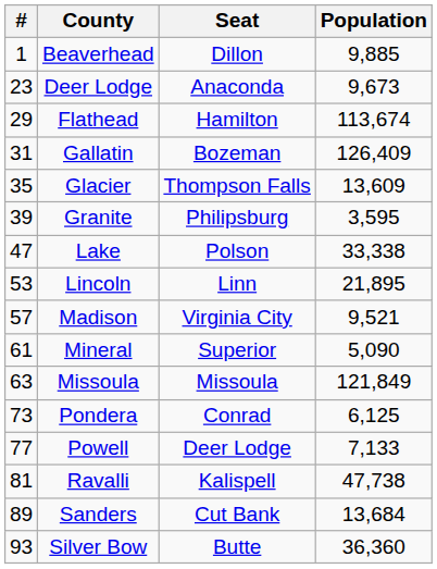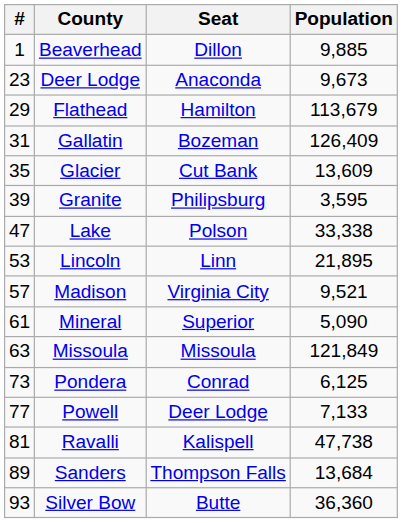 <table class="wikitable sortable" style="text-align:center;">
 <tr>
 <th>#</th>
 <th>County</th>
 <th>Seat</th>
 <th>Population</th>
 </tr>
 <tr>
 <td>1</td>
 <td><a href='#'>Beaverhead</a></td>
 <td><a href='#'>Dillon</a></td>
 <td>9,885</td>
 </tr>
 <tr>
 <td>23</td>
 <td><a href='#'>Deer Lodge</a></td>
 <td><a href='#'>Anaconda</a></td>
 <td>9,673</td>
 </tr>
 <tr>
 <td>29</td>
 <td><a href='#'>Flathead</a></td>
 <td><a href='#'>Hamilton</a></td>
-<td>113,674</td>
+<td>113,679</td>
 </tr>
 <tr>
 <td>31</td>
 <td><a href='#'>Gallatin</a></td>
 <td><a href='#'>Bozeman</a></td>
 <td>126,409</td>
 </tr>
 <tr>
 <td>35</td>
 <td><a href='#'>Glacier</a></td>
-<td><a href='#'>Thompson Falls</a></td>
+<td><a href='#'>Cut Bank</a></td>
 <td>13,609</td>
 </tr>
 <tr>
 <td>39</td>
 <td><a href='#'>Granite</a></td>
 <td><a href='#'>Philipsburg</a></td>
 <td>3,595</td>
 </tr>
 <tr>
 <td>47</td>
 <td><a href='#'>Lake</a></td>
 <td><a href='#'>Polson</a></td>
 <td>33,338</td>
 </tr>
 <tr>
 <td>53</td>
 <td><a href='#'>Lincoln</a></td>
 <td><a href='#'>Linn</a></td>
 <td>21,895</td>
 </tr>
 <tr>
 <td>57</td>
 <td><a href='#'>Madison</a></td>
 <td><a href='#'>Virginia City</a></td>
 <td>9,521</td>
 </tr>
 <tr>
 <td>61</td>
 <td><a href='#'>Mineral</a></td>
 <td><a href='#'>Superior</a></td>
 <td>5,090</td>
 </tr>
 <tr>
 <td>63</td>
 <td><a href='#'>Missoula</a></td>
 <td><a href='#'>Missoula</a></td>
 <td>121,849</td>
 </tr>
 <tr>
 <td>73</td>
 <td><a href='#'>Pondera</a></td>
 <td><a href='#'>Conrad</a></td>
 <td>6,125</td>
 </tr>
 <tr>
 <td>77</td>
 <td><a href='#'>Powell</a></td>
 <td><a href='#'>Deer Lodge</a></td>
 <td>7,133</td>
 </tr>
 <tr>
 <td>81</td>
 <td><a href='#'>Ravalli</a></td>
 <td><a href='#'>Kalispell</a></td>
 <td>47,738</td>
 </tr>
 <tr>
 <td>89</td>
 <td><a href='#'>Sanders</a></td>
-<td><a href='#'>Cut Bank</a></td>
+<td><a href='#'>Thompson Falls</a></td>
 <td>13,684</td>
 </tr>
 <tr>
 <td>93</td>
 <td><a href='#'>Silver Bow</a></td>
 <td><a href='#'>Butte</a></td>
 <td>36,360</td>
 </tr>
 </table>
